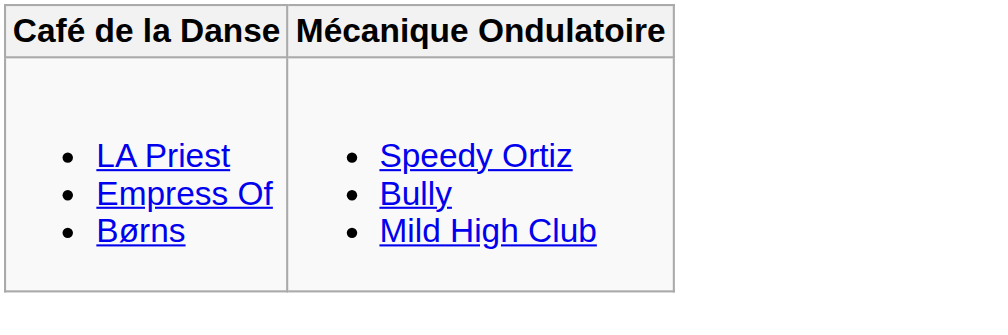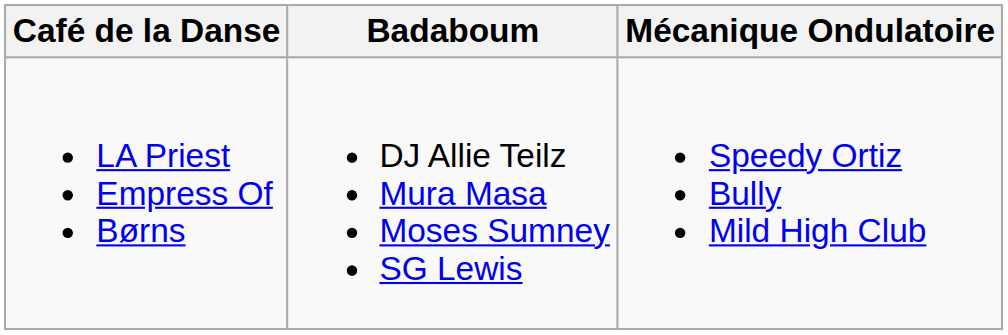 <table class="wikitable">
 <tr>
 <th>Café de la Danse</th>
+<th>Badaboum</th>
 <th>Mécanique Ondulatoire</th>
 </tr>
 <tr valign="top">
 <td><br><ul><li><a href='#'>LA Priest</a></li><li><a href='#'>Empress Of</a></li><li><a href='#'>Børns</a></li></ul></td>
+<td><br><ul><li>DJ Allie Teilz</li><li><a href='#'>Mura Masa</a></li><li><a href='#'>Moses Sumney</a></li><li><a href='#'>SG Lewis</a></li></ul></td>
 <td><br><ul><li><a href='#'>Speedy Ortiz</a></li><li><a href='#'>Bully</a></li><li><a href='#'>Mild High Club</a></li></ul></td>
 </tr>
 </table>
